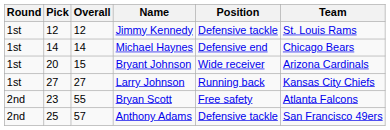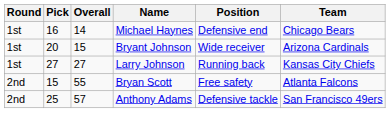 <table class="wikitable">
 <tr>
 <th>Round</th>
 <th>Pick</th>
 <th>Overall</th>
 <th>Name</th>
 <th>Position</th>
 <th>Team</th>
 </tr>
 <tr>
 <td>1st</td>
-<td>12</td>
-<td>12</td>
-<td><a href='#'>Jimmy Kennedy</a></td>
-<td><a href='#'>Defensive tackle</a></td>
-<td><a href='#'>St. Louis Rams</a></td>
-</tr>
-<tr>
-<td>1st</td>
-<td>14</td>
+<td>16</td>
 <td>14</td>
 <td><a href='#'>Michael Haynes</a></td>
 <td><a href='#'>Defensive end</a></td>
 <td><a href='#'>Chicago Bears</a></td>
 </tr>
 <tr>
 <td>1st</td>
 <td>20</td>
 <td>15</td>
 <td><a href='#'>Bryant Johnson</a></td>
 <td><a href='#'>Wide receiver</a></td>
 <td><a href='#'>Arizona Cardinals</a></td>
 </tr>
 <tr>
 <td>1st</td>
 <td>27</td>
 <td>27</td>
 <td><a href='#'>Larry Johnson</a></td>
 <td><a href='#'>Running back</a></td>
 <td><a href='#'>Kansas City Chiefs</a></td>
 </tr>
 <tr>
 <td>2nd</td>
-<td>23</td>
+<td>15</td>
 <td>55</td>
 <td><a href='#'>Bryan Scott</a></td>
 <td><a href='#'>Free safety</a></td>
 <td><a href='#'>Atlanta Falcons</a></td>
 </tr>
 <tr>
 <td>2nd</td>
 <td>25</td>
 <td>57</td>
 <td><a href='#'>Anthony Adams</a></td>
 <td><a href='#'>Defensive tackle</a></td>
 <td><a href='#'>San Francisco 49ers</a></td>
 </tr>
 </table>
